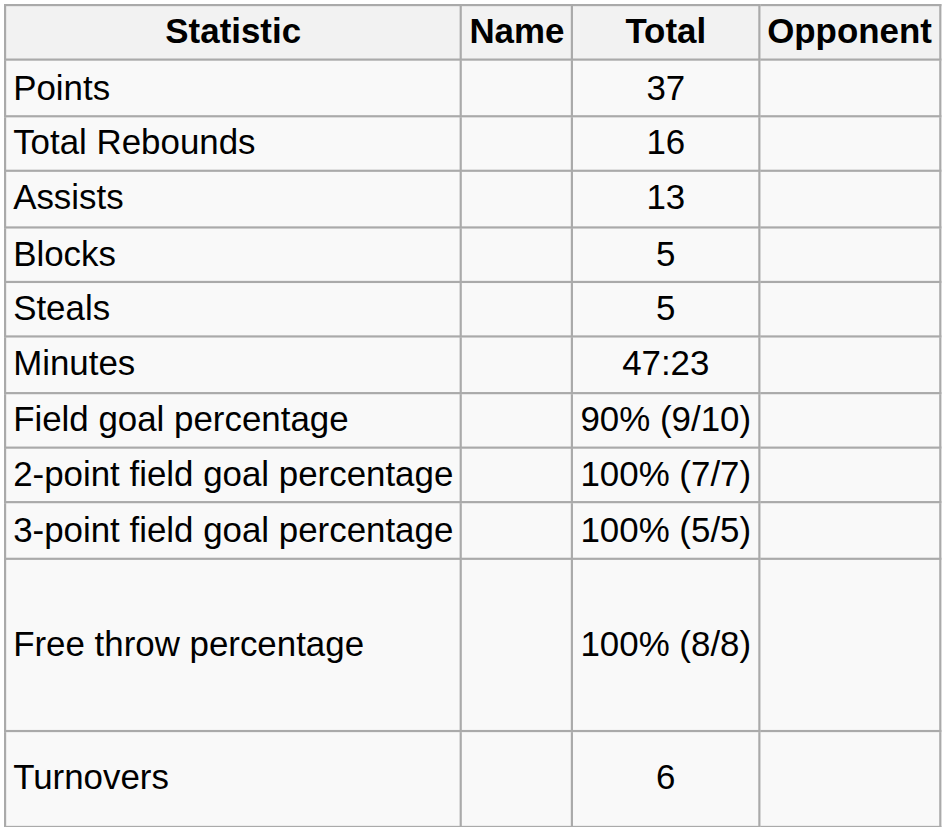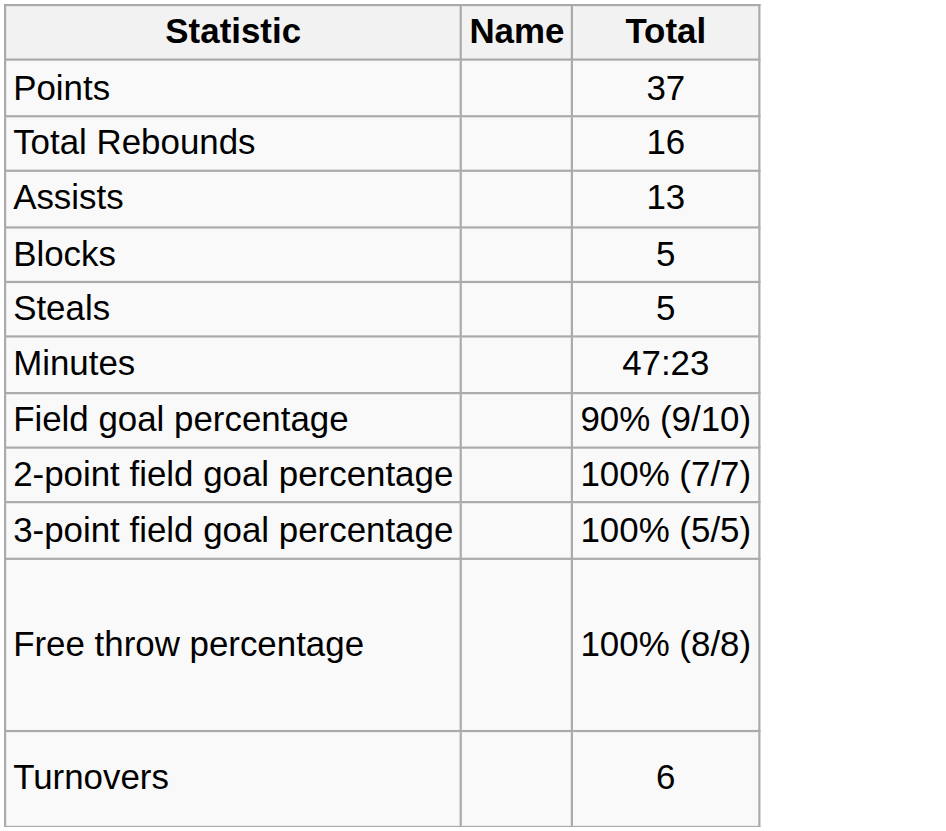 <table class=wikitable>
 <tr>
 <th>Statistic</th>
 <th>Name</th>
 <th>Total</th>
-<th>Opponent</th>
 </tr>
 <tr>
 <td>Points</td>
 <td></td>
 <td align=center>37</td>
-<td></td>
 </tr>
 <tr>
 <td>Total Rebounds</td>
 <td></td>
 <td align=center>16</td>
-<td></td>
 </tr>
 <tr>
 <td>Assists</td>
 <td></td>
 <td align=center>13</td>
-<td></td>
 </tr>
 <tr>
 <td>Blocks</td>
 <td></td>
 <td align=center>5</td>
-<td></td>
 </tr>
 <tr>
 <td>Steals</td>
 <td></td>
 <td align=center>5</td>
-<td></td>
 </tr>
 <tr>
 <td>Minutes</td>
 <td></td>
 <td align=center>47:23</td>
-<td></td>
 </tr>
 <tr>
 <td>Field goal percentage</td>
 <td></td>
 <td align=center>90% (9/10)</td>
-<td></td>
 </tr>
 <tr>
 <td>2-point field goal percentage</td>
 <td></td>
 <td align=center>100% (7/7)</td>
-<td></td>
 </tr>
 <tr>
 <td>3-point field goal percentage</td>
 <td></td>
 <td align=center>100% (5/5)</td>
-<td></td>
 </tr>
 <tr>
 <td>Free throw percentage</td>
 <td> <br>  <br>  <br>  <br></td>
 <td align=center>100% (8/8)</td>
-<td><br><br><br><br></td>
 </tr>
 <tr>
 <td>Turnovers</td>
 <td> <br> <br></td>
 <td align=center>6</td>
-<td><br><br></td>
 </tr>
 </table>
